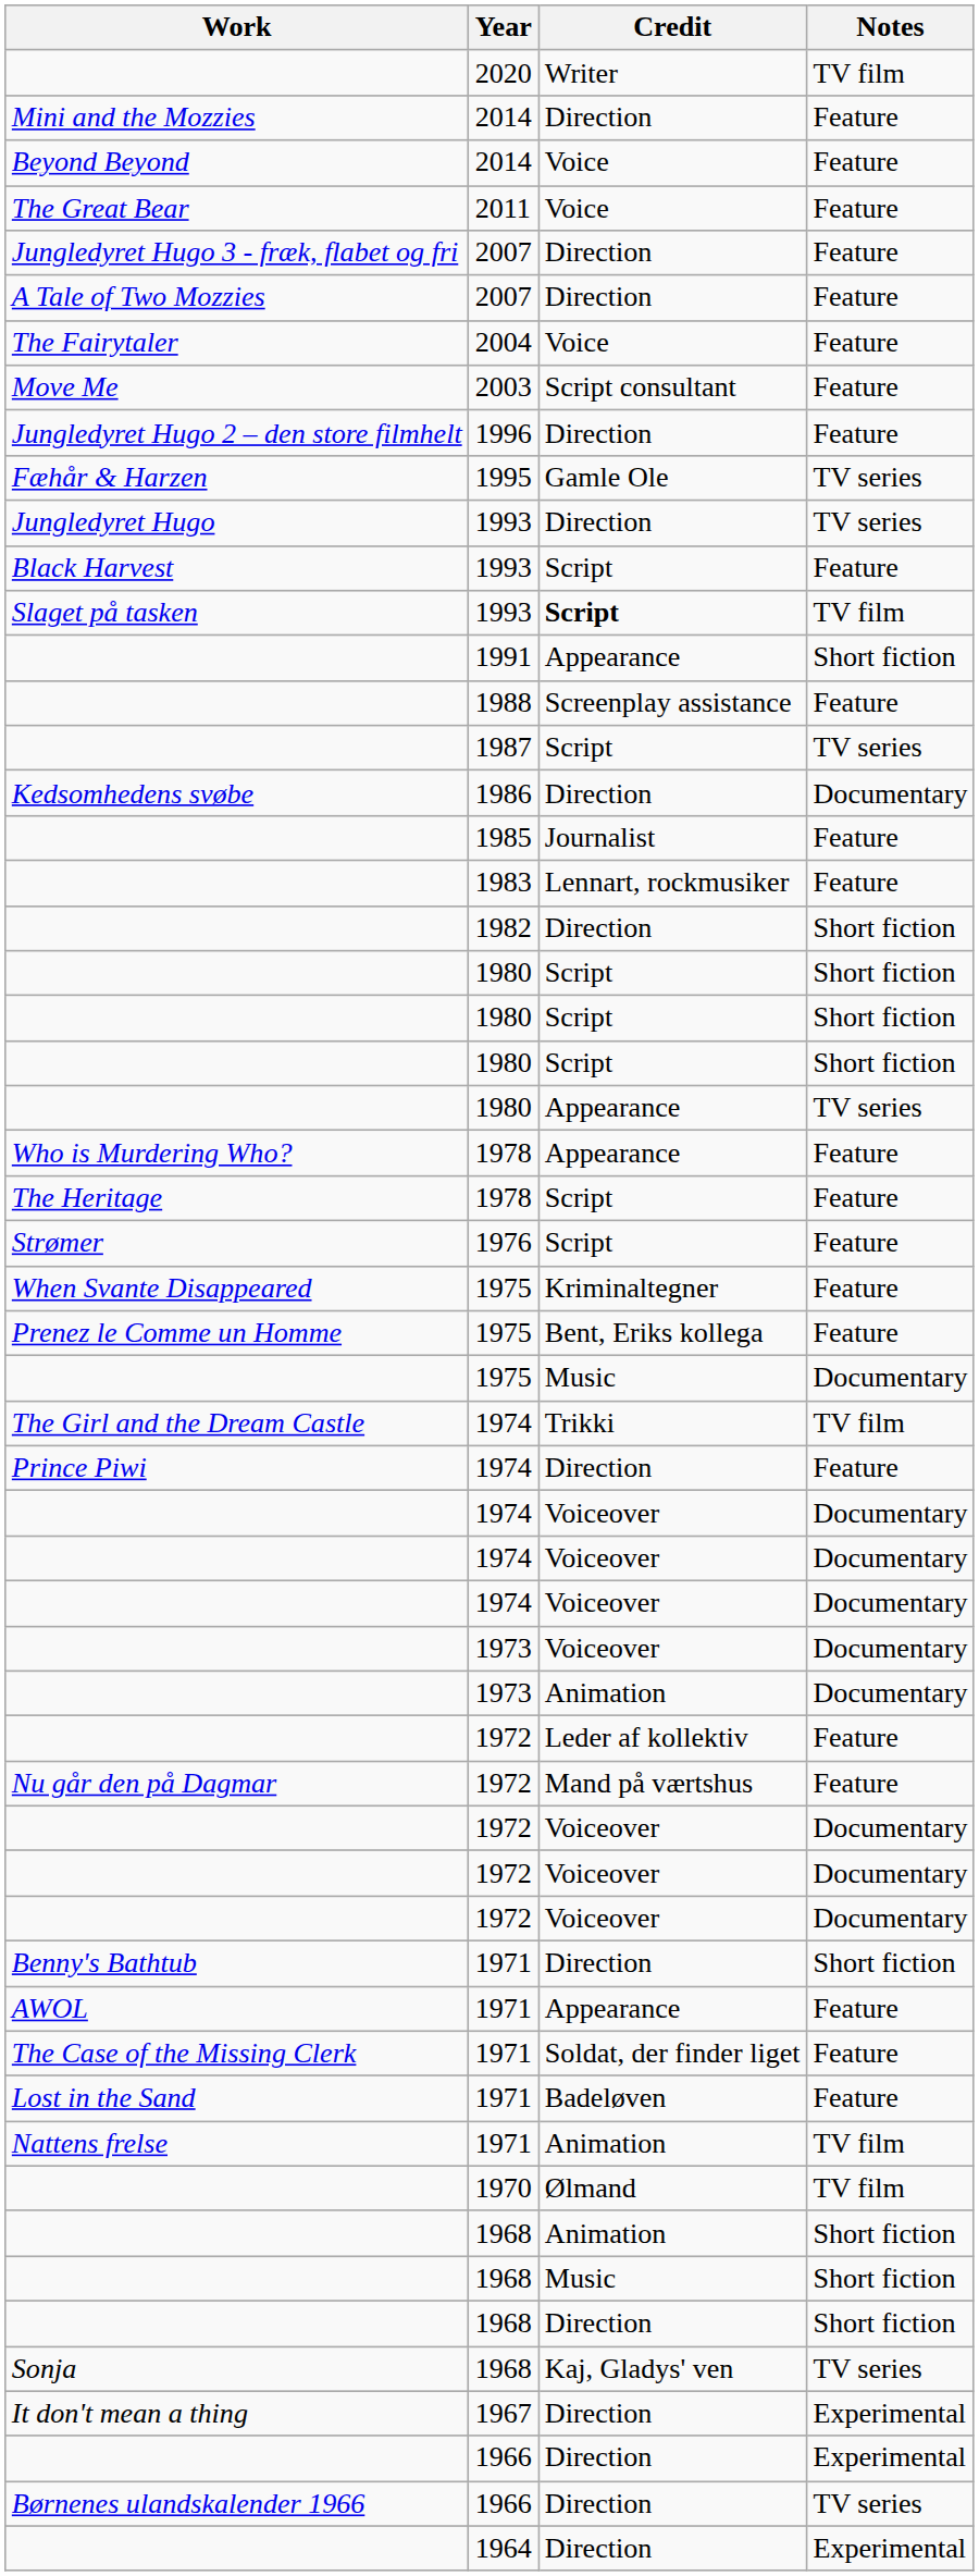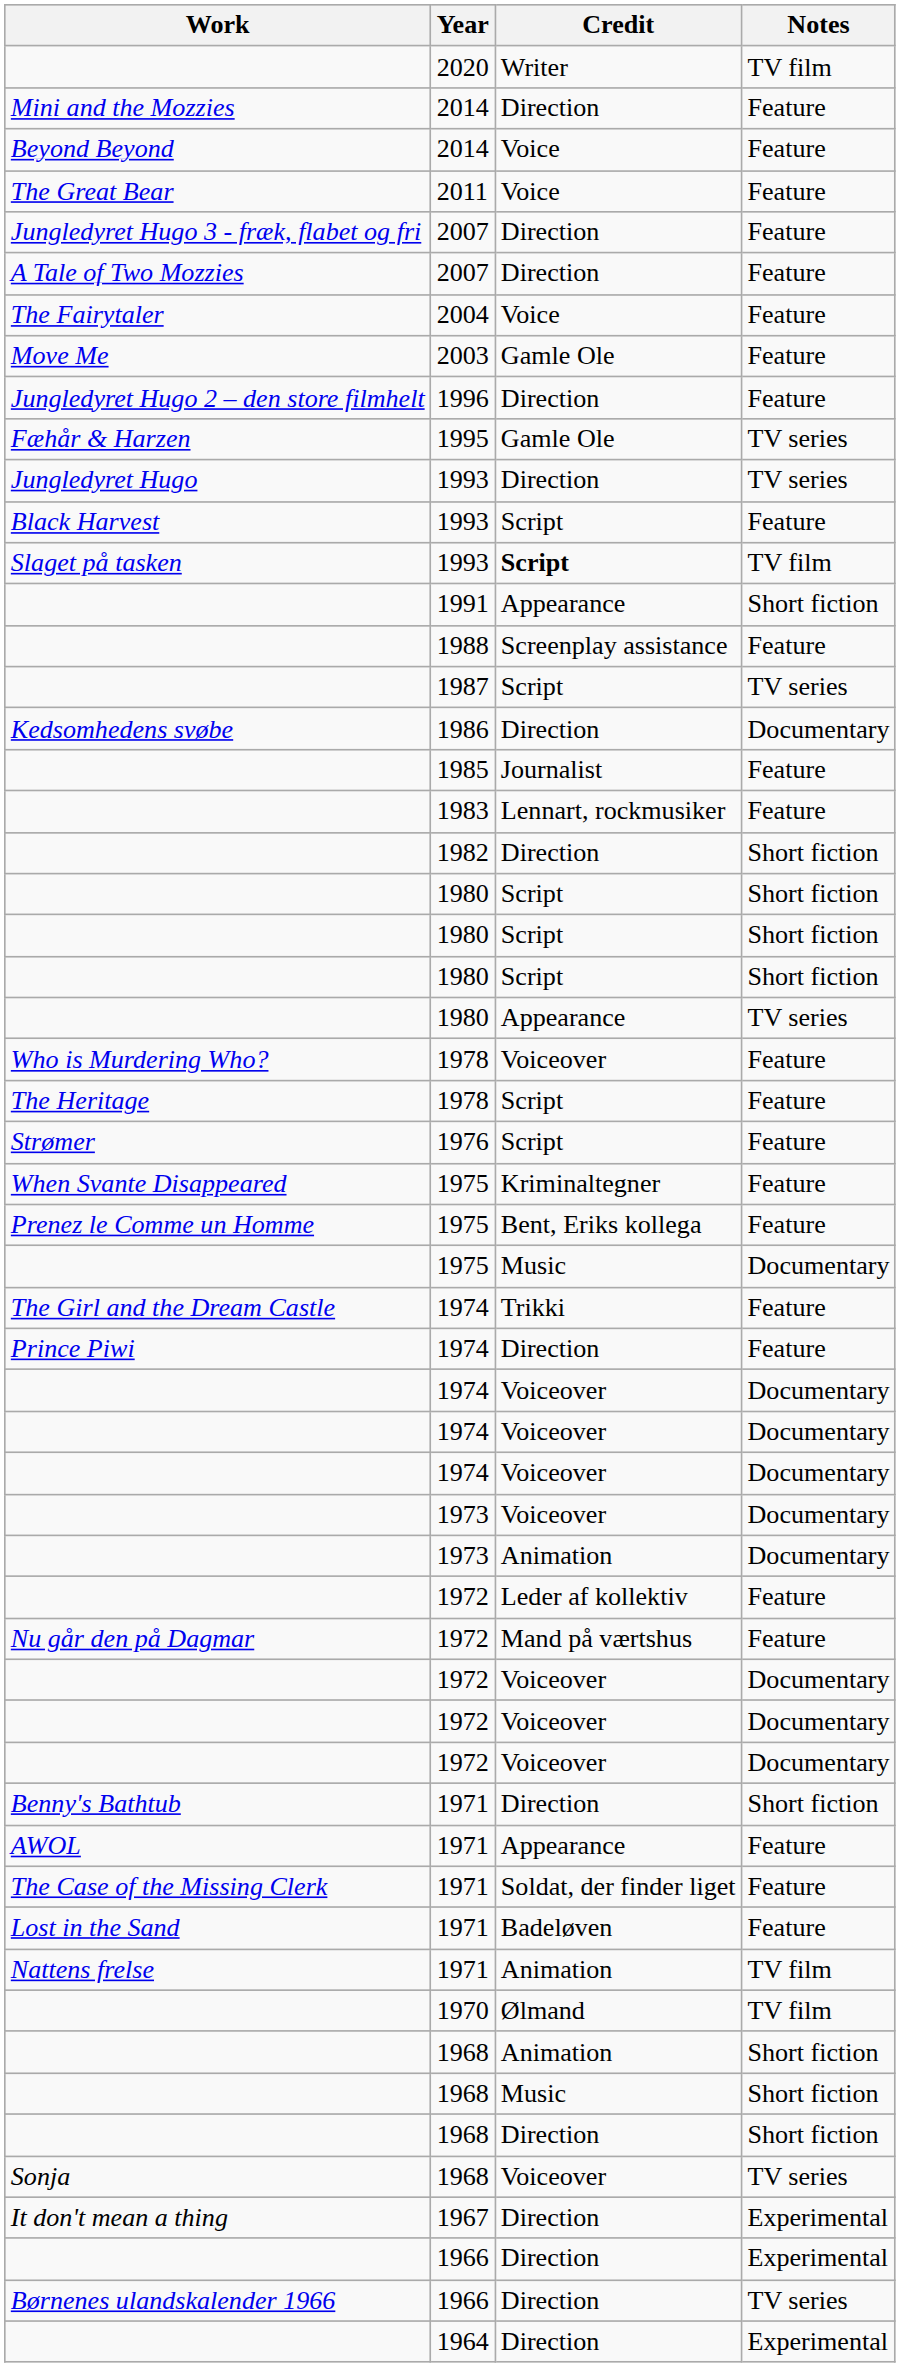 <table class="wikitable sortable">
 <tr>
 <th scope="col">Work</th>
 <th scope="col">Year</th>
 <th scope="col">Credit</th>
 <th scope="col" class="unsortable">Notes</th>
 </tr>
 <tr>
 <td></td>
 <td>2020</td>
 <td>Writer</td>
 <td>TV film</td>
 </tr>
 <tr>
 <td><em><a href='#'>Mini and the Mozzies</a></em></td>
 <td>2014</td>
 <td>Direction</td>
 <td>Feature</td>
 </tr>
 <tr>
 <td><em><a href='#'>Beyond Beyond</a></em></td>
 <td>2014</td>
 <td>Voice</td>
 <td>Feature</td>
 </tr>
 <tr>
 <td><em><a href='#'>The Great Bear</a></em></td>
 <td>2011</td>
 <td>Voice</td>
 <td>Feature</td>
 </tr>
 <tr>
 <td><em><a href='#'>Jungledyret Hugo 3 - fræk, flabet og fri</a></em></td>
 <td>2007</td>
 <td>Direction</td>
 <td>Feature</td>
 </tr>
 <tr>
 <td><em><a href='#'>A Tale of Two Mozzies</a></em></td>
 <td>2007</td>
 <td>Direction</td>
 <td>Feature</td>
 </tr>
 <tr>
 <td><em><a href='#'>The Fairytaler</a></em></td>
 <td>2004</td>
 <td>Voice</td>
 <td>Feature</td>
 </tr>
 <tr>
 <td><em><a href='#'>Move Me</a></em></td>
 <td>2003</td>
-<td>Script consultant</td>
+<td>Gamle Ole</td>
 <td>Feature</td>
 </tr>
 <tr>
 <td><em><a href='#'>Jungledyret Hugo 2 – den store filmhelt</a></em></td>
 <td>1996</td>
 <td>Direction</td>
 <td>Feature</td>
 </tr>
 <tr>
 <td><em><a href='#'>Fæhår & Harzen</a></em></td>
 <td>1995</td>
 <td>Gamle Ole</td>
 <td>TV series</td>
 </tr>
 <tr>
 <td><em><a href='#'>Jungledyret Hugo</a></em></td>
 <td>1993</td>
 <td>Direction</td>
 <td>TV series</td>
 </tr>
 <tr>
 <td><em><a href='#'>Black Harvest</a></em></td>
 <td>1993</td>
 <td>Script</td>
 <td>Feature</td>
 </tr>
 <tr>
 <td><em><a href='#'>Slaget på tasken</a></em></td>
 <td>1993</td>
 <td><strong>Script</strong></td>
 <td>TV film</td>
 </tr>
 <tr>
 <td><em></em></td>
 <td>1991</td>
 <td>Appearance</td>
 <td>Short fiction</td>
 </tr>
 <tr>
 <td><em></em></td>
 <td>1988</td>
 <td>Screenplay assistance</td>
 <td>Feature</td>
 </tr>
 <tr>
 <td><em></em></td>
 <td>1987</td>
 <td>Script</td>
 <td>TV series</td>
 </tr>
 <tr>
 <td><em><a href='#'>Kedsomhedens svøbe</a></em></td>
 <td>1986</td>
 <td>Direction</td>
 <td>Documentary</td>
 </tr>
 <tr>
 <td><em></em></td>
 <td>1985</td>
 <td>Journalist</td>
 <td>Feature</td>
 </tr>
 <tr>
 <td><em></em></td>
 <td>1983</td>
 <td>Lennart, rockmusiker</td>
 <td>Feature</td>
 </tr>
 <tr>
 <td><em></em></td>
 <td>1982</td>
 <td>Direction</td>
 <td>Short fiction</td>
 </tr>
 <tr>
 <td><em></em></td>
 <td>1980</td>
 <td>Script</td>
 <td>Short fiction</td>
 </tr>
 <tr>
 <td><em></em></td>
 <td>1980</td>
 <td>Script</td>
 <td>Short fiction</td>
 </tr>
 <tr>
 <td><em></em></td>
 <td>1980</td>
 <td>Script</td>
 <td>Short fiction</td>
 </tr>
 <tr>
 <td><em></em></td>
 <td>1980</td>
 <td>Appearance</td>
 <td>TV series</td>
 </tr>
 <tr>
 <td><em><a href='#'>Who is Murdering Who?</a></em></td>
 <td>1978</td>
-<td>Appearance</td>
+<td>Voiceover</td>
 <td>Feature</td>
 </tr>
 <tr>
 <td><em><a href='#'>The Heritage</a></em></td>
 <td>1978</td>
 <td>Script</td>
 <td>Feature</td>
 </tr>
 <tr>
 <td><em><a href='#'>Strømer</a></em></td>
 <td>1976</td>
 <td>Script</td>
 <td>Feature</td>
 </tr>
 <tr>
 <td><em><a href='#'>When Svante Disappeared</a></em></td>
 <td>1975</td>
 <td>Kriminaltegner</td>
 <td>Feature</td>
 </tr>
 <tr>
 <td><em><a href='#'>Prenez le Comme un Homme</a></em></td>
 <td>1975</td>
 <td>Bent, Eriks kollega</td>
 <td>Feature</td>
 </tr>
 <tr>
 <td><em></em></td>
 <td>1975</td>
 <td>Music</td>
 <td>Documentary</td>
 </tr>
 <tr>
 <td><em><a href='#'>The Girl and the Dream Castle</a></em></td>
 <td>1974</td>
 <td>Trikki</td>
-<td>TV film</td>
+<td>Feature</td>
 </tr>
 <tr>
 <td><em><a href='#'>Prince Piwi</a></em></td>
 <td>1974</td>
 <td>Direction</td>
 <td>Feature</td>
 </tr>
 <tr>
 <td><em></em></td>
 <td>1974</td>
 <td>Voiceover</td>
 <td>Documentary</td>
 </tr>
 <tr>
 <td><em></em></td>
 <td>1974</td>
 <td>Voiceover</td>
 <td>Documentary</td>
 </tr>
 <tr>
 <td><em></em></td>
 <td>1974</td>
 <td>Voiceover</td>
 <td>Documentary</td>
 </tr>
 <tr>
 <td><em></em></td>
 <td>1973</td>
 <td>Voiceover</td>
 <td>Documentary</td>
 </tr>
 <tr>
 <td><em></em></td>
 <td>1973</td>
 <td>Animation</td>
 <td>Documentary</td>
 </tr>
 <tr>
 <td><em></em></td>
 <td>1972</td>
 <td>Leder af kollektiv</td>
 <td>Feature</td>
 </tr>
 <tr>
 <td><em><a href='#'>Nu går den på Dagmar</a></em></td>
 <td>1972</td>
 <td>Mand på værtshus</td>
 <td>Feature</td>
 </tr>
 <tr>
 <td><em></em></td>
 <td>1972</td>
 <td>Voiceover</td>
 <td>Documentary</td>
 </tr>
 <tr>
 <td><em></em></td>
 <td>1972</td>
 <td>Voiceover</td>
 <td>Documentary</td>
 </tr>
 <tr>
 <td><em></em></td>
 <td>1972</td>
 <td>Voiceover</td>
 <td>Documentary</td>
 </tr>
 <tr>
 <td><em><a href='#'>Benny's Bathtub</a></em></td>
 <td>1971</td>
 <td>Direction</td>
 <td>Short fiction</td>
 </tr>
 <tr>
 <td><em><a href='#'>AWOL</a></em></td>
 <td>1971</td>
 <td>Appearance</td>
 <td>Feature</td>
 </tr>
 <tr>
 <td><em><a href='#'>The Case of the Missing Clerk</a></em></td>
 <td>1971</td>
 <td>Soldat, der finder liget</td>
 <td>Feature</td>
 </tr>
 <tr>
 <td><em><a href='#'>Lost in the Sand</a></em></td>
 <td>1971</td>
 <td>Badeløven</td>
 <td>Feature</td>
 </tr>
 <tr>
 <td><em><a href='#'>Nattens frelse</a></em></td>
 <td>1971</td>
 <td>Animation</td>
 <td>TV film</td>
 </tr>
 <tr>
 <td><em></em></td>
 <td>1970</td>
 <td>Ølmand</td>
 <td>TV film</td>
 </tr>
 <tr>
 <td><em></em></td>
 <td>1968</td>
 <td>Animation</td>
 <td>Short fiction</td>
 </tr>
 <tr>
 <td><em></em></td>
 <td>1968</td>
 <td>Music</td>
 <td>Short fiction</td>
 </tr>
 <tr>
 <td><em></em></td>
 <td>1968</td>
 <td>Direction</td>
 <td>Short fiction</td>
 </tr>
 <tr>
 <td><em>Sonja</em></td>
 <td>1968</td>
-<td>Kaj, Gladys' ven</td>
+<td>Voiceover</td>
 <td>TV series</td>
 </tr>
 <tr>
 <td><em>It don't mean a thing</em></td>
 <td>1967</td>
 <td>Direction</td>
 <td>Experimental</td>
 </tr>
 <tr>
 <td><em></em></td>
 <td>1966</td>
 <td>Direction</td>
 <td>Experimental</td>
 </tr>
 <tr>
 <td><em><a href='#'>Børnenes ulandskalender 1966</a></em></td>
 <td>1966</td>
 <td>Direction</td>
 <td>TV series</td>
 </tr>
 <tr>
 <td><em></em></td>
 <td>1964</td>
 <td>Direction</td>
 <td>Experimental</td>
 </tr>
 </table>
